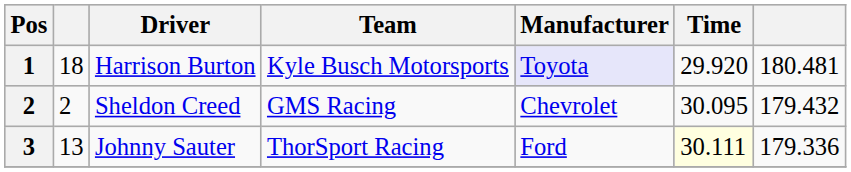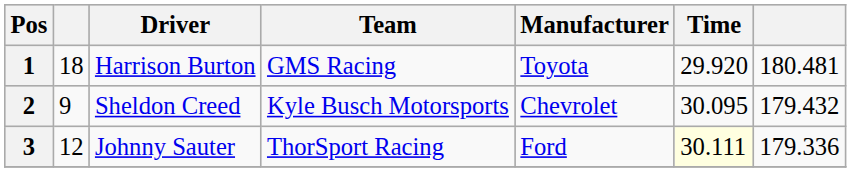 <table class="wikitable" style="font-size:95%">
 <tr>
 <th>Pos</th>
 <th></th>
 <th>Driver</th>
 <th>Team</th>
 <th>Manufacturer</th>
 <th>Time</th>
 <th></th>
 </tr>
 <tr>
 <th>1</th>
 <td>18</td>
 <td><a href='#'>Harrison Burton</a></td>
-<td><a href='#'>Kyle Busch Motorsports</a></td>
-<td style="background: lavender;"><a href='#'>Toyota</a></td>
+<td><a href='#'>GMS Racing</a></td>
+<td><a href='#'>Toyota</a></td>
 <td>29.920</td>
 <td>180.481</td>
 </tr>
 <tr>
 <th>2</th>
-<td>2</td>
+<td>9</td>
 <td><a href='#'>Sheldon Creed</a></td>
-<td><a href='#'>GMS Racing</a></td>
+<td><a href='#'>Kyle Busch Motorsports</a></td>
 <td><a href='#'>Chevrolet</a></td>
 <td>30.095</td>
 <td>179.432</td>
 </tr>
 <tr>
 <th>3</th>
-<td>13</td>
+<td>12</td>
 <td><a href='#'>Johnny Sauter</a></td>
 <td><a href='#'>ThorSport Racing</a></td>
 <td><a href='#'>Ford</a></td>
 <td style="background: lightyellow;">30.111</td>
 <td>179.336</td>
 </tr>
 <tr>
 </tr>
 </table>
